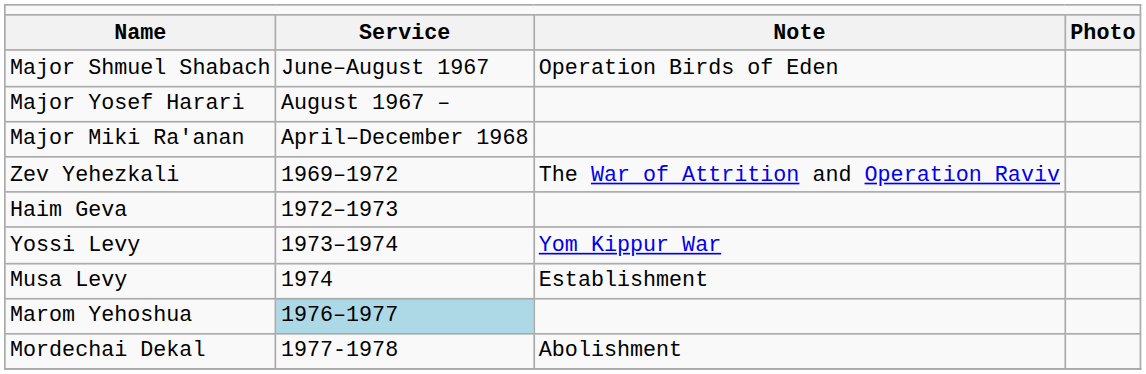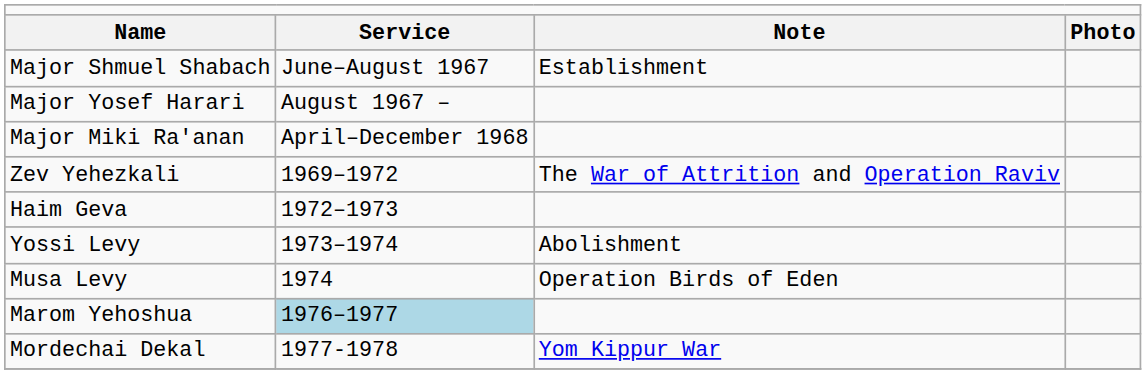 <table border="1" align="center" class="wikitable mw-collapsible mw-collapsed">
 <tr>
 <td colspan="6"></td>
 </tr>
 <tr>
 <th>Name</th>
 <th>Service</th>
 <th>Note</th>
 <th>Photo</th>
 </tr>
 <tr>
 <td>Major Shmuel Shabach</td>
 <td>June–August 1967</td>
-<td>Operation Birds of Eden</td>
+<td>Establishment</td>
 <td></td>
 </tr>
 <tr>
 <td>Major Yosef Harari</td>
 <td>August 1967 –</td>
 <td></td>
 <td></td>
 </tr>
 <tr>
 <td>Major Miki Ra'anan</td>
 <td>April–December 1968</td>
 <td></td>
 <td></td>
 </tr>
 <tr>
 <td>Zev Yehezkali</td>
 <td>1969–1972</td>
 <td>The <a href='#'>War of Attrition</a> and <a href='#'>Operation Raviv</a></td>
 <td></td>
 </tr>
 <tr>
 <td>Haim Geva</td>
 <td>1972–1973</td>
 <td></td>
 <td></td>
 </tr>
 <tr>
 <td>Yossi Levy</td>
 <td>1973–1974</td>
-<td><a href='#'>Yom Kippur War</a></td>
+<td>Abolishment</td>
 <td></td>
 </tr>
 <tr>
 <td>Musa Levy</td>
 <td>1974</td>
-<td>Establishment</td>
+<td>Operation Birds of Eden</td>
 <td></td>
 </tr>
 <tr>
 <td>Marom Yehoshua</td>
 <td style="background: lightblue;">1976–1977</td>
 <td></td>
 <td></td>
 </tr>
 <tr>
 <td>Mordechai Dekal</td>
 <td>1977-1978</td>
-<td>Abolishment</td>
+<td><a href='#'>Yom Kippur War</a></td>
 <td></td>
 </tr>
 <tr>
 </tr>
 </table>
